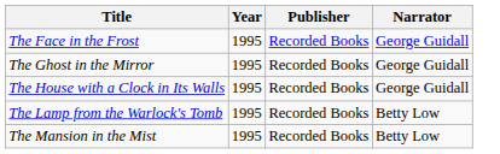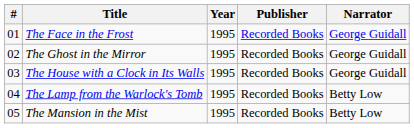 <table class="wikitable sortable" style="white-space:nowrap">
 <tr>
+<th>#</th>
 <th>Title</th>
 <th>Year</th>
 <th>Publisher</th>
 <th>Narrator</th>
 </tr>
 <tr>
+<td style="text-align:center">01</td>
 <td><em><a href='#'>The Face in the Frost</a></em></td>
 <td style="text-align:center">1995</td>
 <td><a href='#'>Recorded Books</a></td>
 <td><a href='#'>George Guidall</a></td>
 </tr>
 <tr>
+<td style="text-align:center">02</td>
 <td><em>The Ghost in the Mirror</em></td>
 <td style="text-align:center">1995</td>
 <td>Recorded Books</td>
 <td>George Guidall</td>
 </tr>
 <tr>
+<td style="text-align:center">03</td>
 <td><em><a href='#'>The House with a Clock in Its Walls</a></em></td>
 <td style="text-align:center">1995</td>
 <td>Recorded Books</td>
 <td>George Guidall</td>
 </tr>
 <tr>
+<td style="text-align:center">04</td>
 <td><em><a href='#'>The Lamp from the Warlock's Tomb</a></em></td>
 <td style="text-align:center">1995</td>
 <td>Recorded Books</td>
 <td>Betty Low</td>
 </tr>
 <tr>
+<td style="text-align:center">05</td>
 <td><em>The Mansion in the Mist</em></td>
 <td style="text-align:center">1995</td>
 <td>Recorded Books</td>
 <td>Betty Low</td>
 </tr>
 </table>
